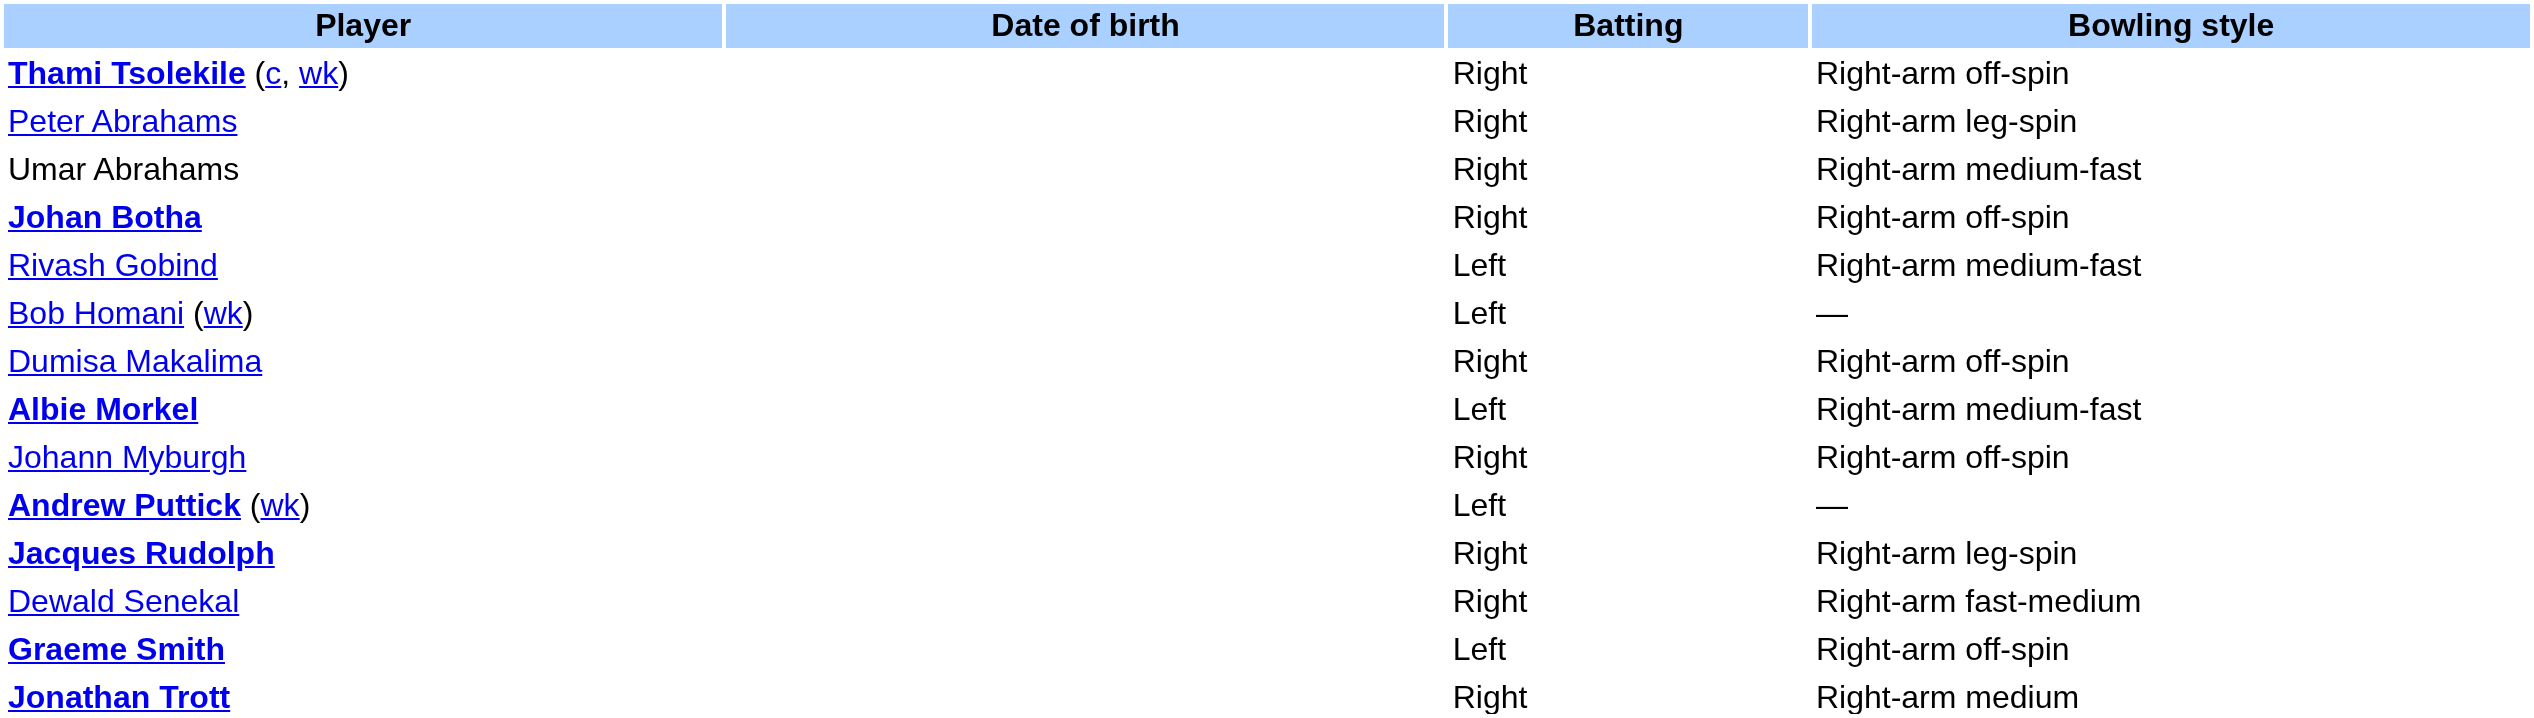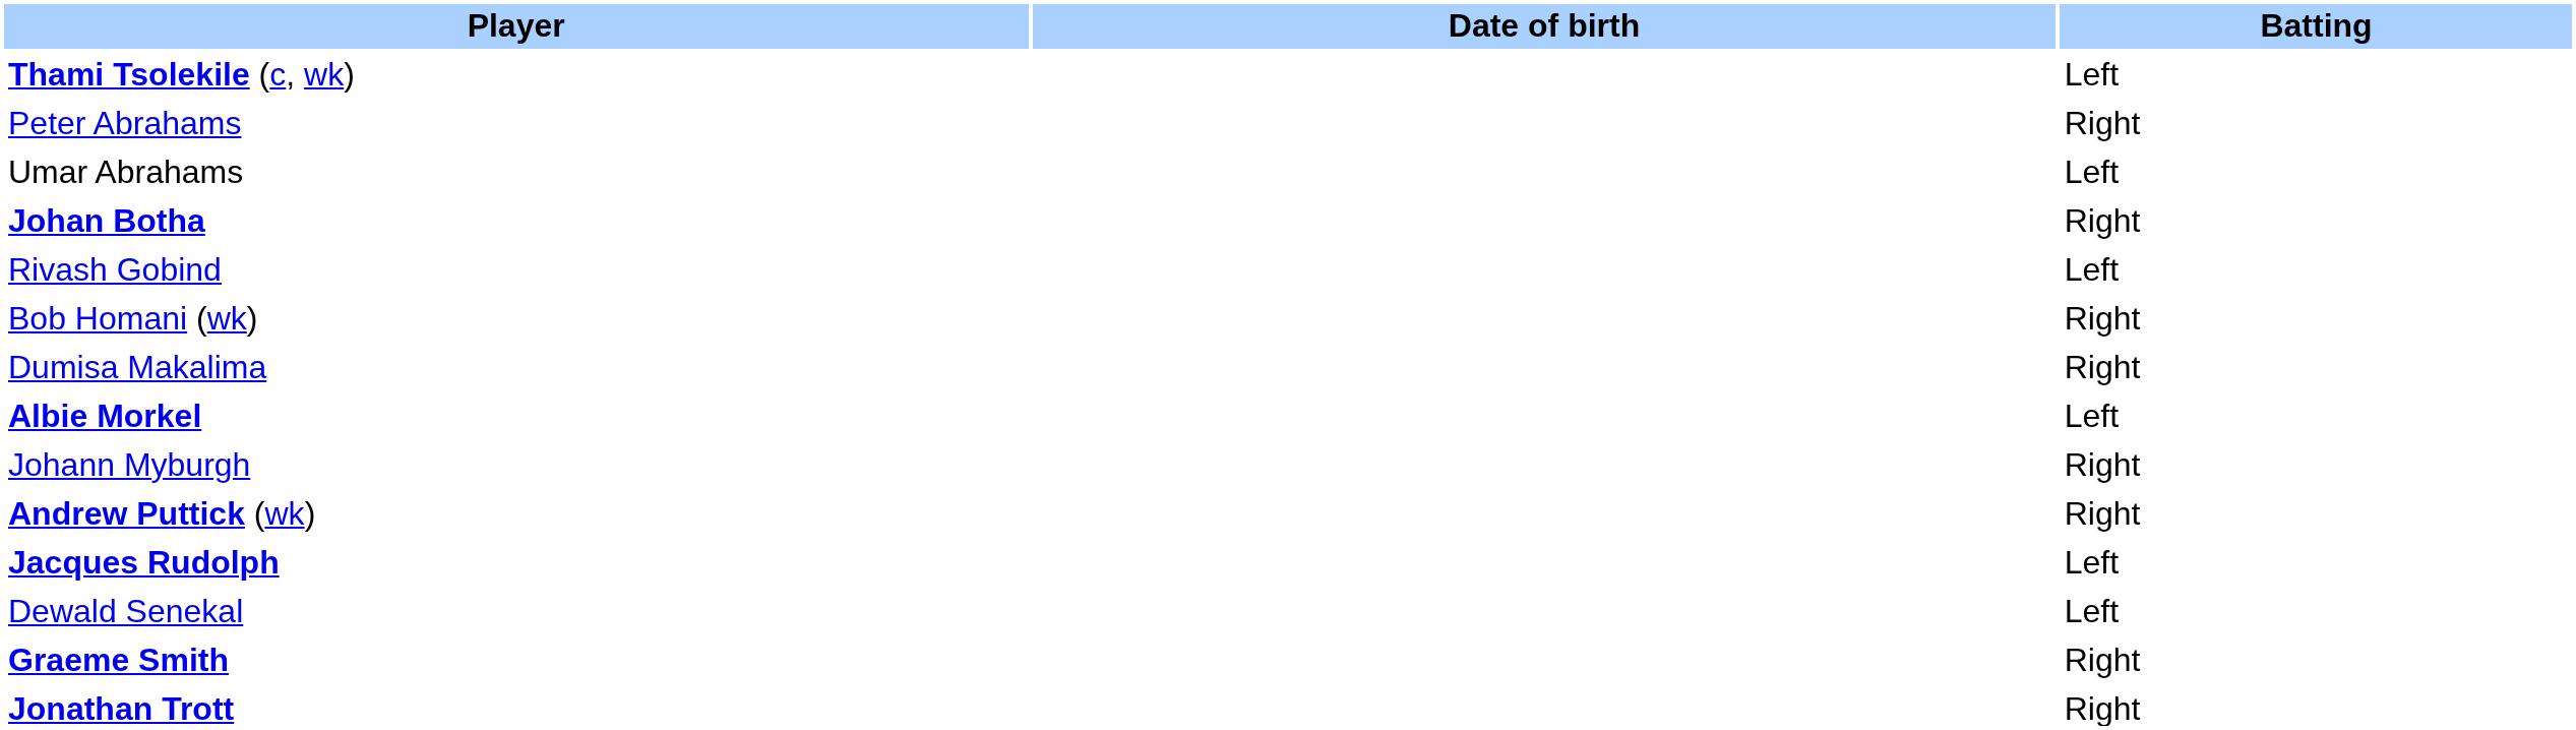 <table class="sortable" style="width:80%;" border="0" cellspacing="2" cellpadding="2">
 <tr style="background:#aad0ff;">
 <th width=20%>Player</th>
 <th width=20%>Date of birth</th>
 <th width=10%>Batting</th>
-<th width=20%>Bowling style</th>
 </tr>
 <tr>
 <td><strong><a href='#'>Thami Tsolekile</a></strong> (<a href='#'>c</a>, <a href='#'>wk</a>)</td>
 <td></td>
-<td>Right</td>
-<td>Right-arm off-spin</td>
+<td>Left</td>
 </tr>
 <tr>
 <td><a href='#'>Peter Abrahams</a></td>
 <td></td>
 <td>Right</td>
-<td>Right-arm leg-spin</td>
 </tr>
 <tr>
 <td>Umar Abrahams</td>
 <td></td>
-<td>Right</td>
-<td>Right-arm medium-fast</td>
+<td>Left</td>
 </tr>
 <tr>
 <td><strong><a href='#'>Johan Botha</a></strong></td>
 <td></td>
 <td>Right</td>
-<td>Right-arm off-spin</td>
 </tr>
 <tr>
 <td><a href='#'>Rivash Gobind</a></td>
 <td></td>
 <td>Left</td>
-<td>Right-arm medium-fast</td>
 </tr>
 <tr>
 <td><a href='#'>Bob Homani</a> (<a href='#'>wk</a>)</td>
 <td></td>
-<td>Left</td>
-<td>—</td>
+<td>Right</td>
 </tr>
 <tr>
 <td><a href='#'>Dumisa Makalima</a></td>
 <td></td>
 <td>Right</td>
-<td>Right-arm off-spin</td>
 </tr>
 <tr>
 <td><strong><a href='#'>Albie Morkel</a></strong></td>
 <td></td>
 <td>Left</td>
-<td>Right-arm medium-fast</td>
 </tr>
 <tr>
 <td><a href='#'>Johann Myburgh</a></td>
 <td></td>
 <td>Right</td>
-<td>Right-arm off-spin</td>
 </tr>
 <tr>
 <td><strong><a href='#'>Andrew Puttick</a></strong> (<a href='#'>wk</a>)</td>
 <td></td>
-<td>Left</td>
-<td>—</td>
+<td>Right</td>
 </tr>
 <tr>
 <td><strong><a href='#'>Jacques Rudolph</a></strong></td>
 <td></td>
-<td>Right</td>
-<td>Right-arm leg-spin</td>
+<td>Left</td>
 </tr>
 <tr>
 <td><a href='#'>Dewald Senekal</a></td>
 <td></td>
-<td>Right</td>
-<td>Right-arm fast-medium</td>
+<td>Left</td>
 </tr>
 <tr>
 <td><strong><a href='#'>Graeme Smith</a></strong></td>
 <td></td>
-<td>Left</td>
-<td>Right-arm off-spin</td>
+<td>Right</td>
 </tr>
 <tr>
 <td><strong><a href='#'>Jonathan Trott</a></strong></td>
 <td></td>
 <td>Right</td>
-<td>Right-arm medium</td>
 </tr>
 </table>
